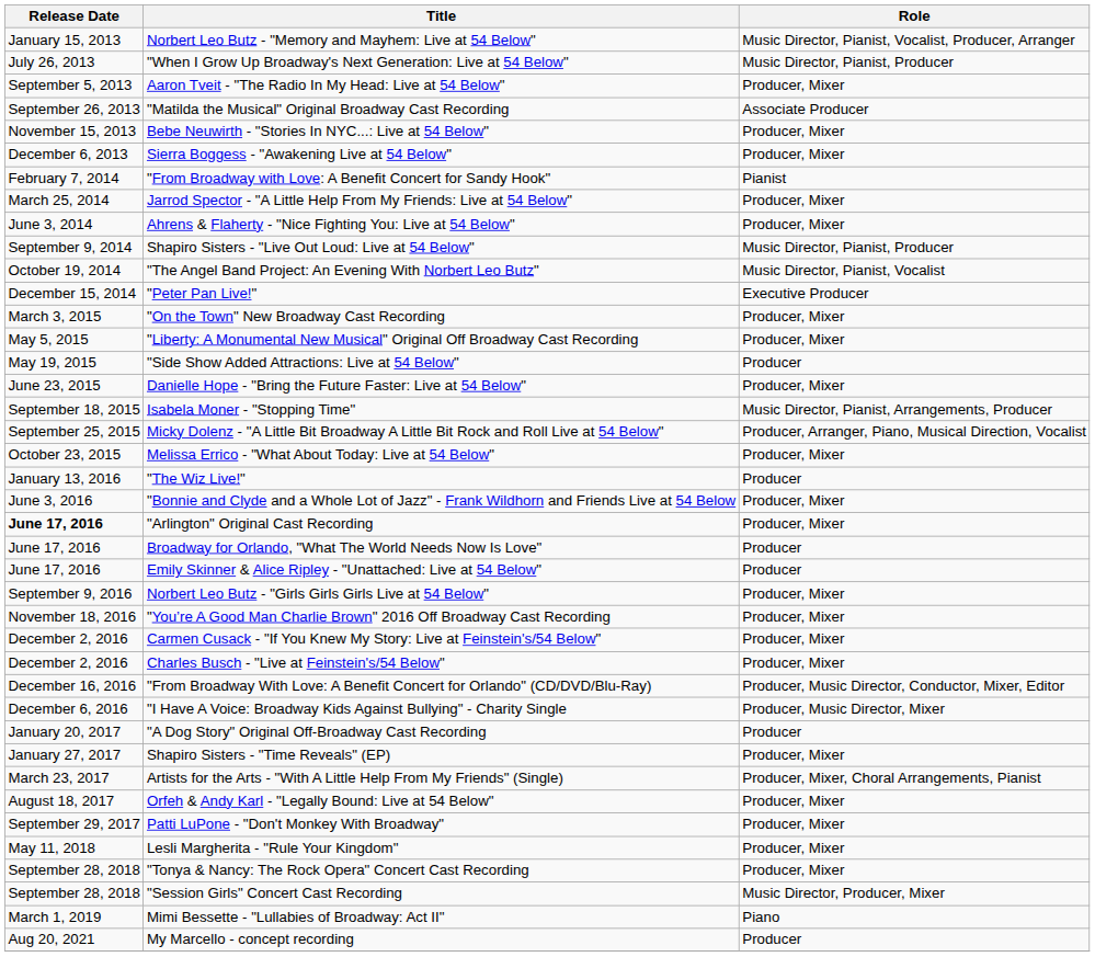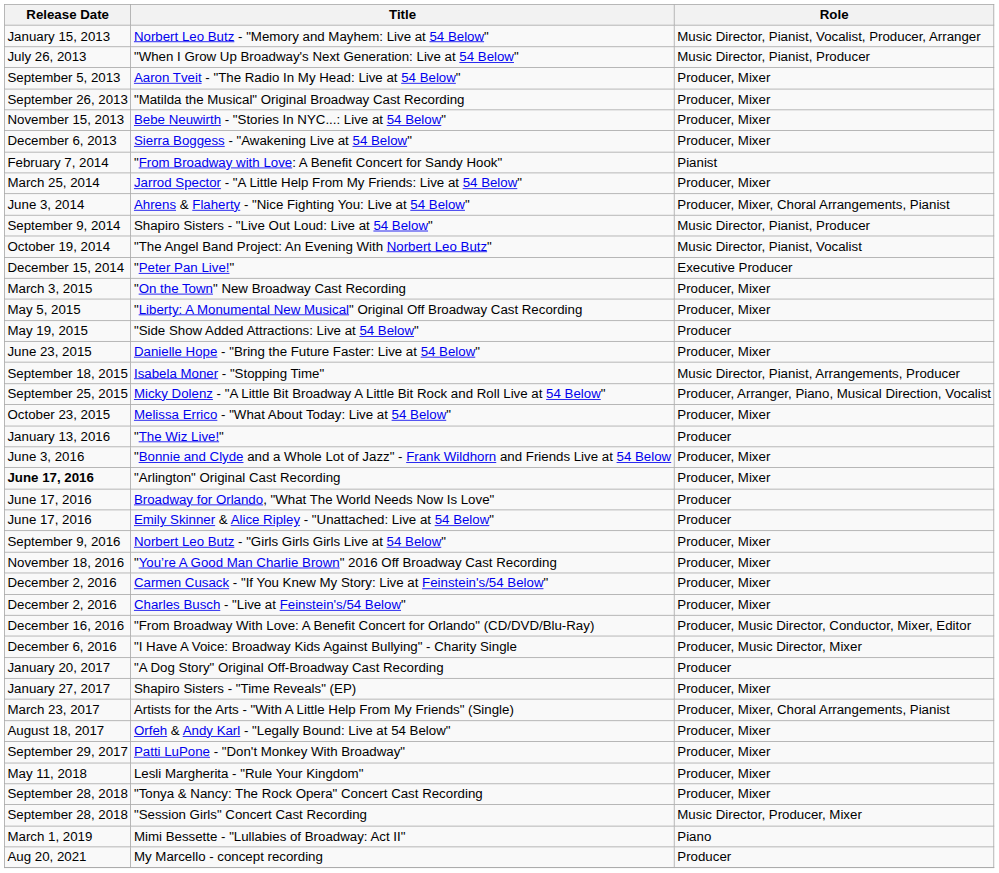 <table class="wikitable sortable">
 <tr>
 <th>Release Date</th>
 <th>Title</th>
 <th>Role</th>
 </tr>
 <tr>
 <td>January 15, 2013</td>
 <td><a href='#'>Norbert Leo Butz</a> - "Memory and Mayhem: Live at <a href='#'>54 Below</a>" </td>
 <td>Music Director, Pianist, Vocalist, Producer, Arranger</td>
 </tr>
 <tr>
 <td>July 26, 2013</td>
 <td>"When I Grow Up Broadway's Next Generation: Live at <a href='#'>54 Below</a>" </td>
 <td>Music Director, Pianist, Producer</td>
 </tr>
 <tr>
 <td>September 5, 2013</td>
 <td><a href='#'>Aaron Tveit</a> - "The Radio In My Head: Live at <a href='#'>54 Below</a>" </td>
 <td>Producer, Mixer</td>
 </tr>
 <tr>
 <td>September 26, 2013</td>
 <td>"Matilda the Musical" Original Broadway Cast Recording</td>
-<td>Associate Producer</td>
+<td>Producer, Mixer</td>
 </tr>
 <tr>
 <td>November 15, 2013</td>
 <td><a href='#'>Bebe Neuwirth</a> - "Stories In NYC...: Live at <a href='#'>54 Below</a>"</td>
 <td>Producer, Mixer</td>
 </tr>
 <tr>
 <td>December 6, 2013</td>
 <td><a href='#'>Sierra Boggess</a> - "Awakening Live at <a href='#'>54 Below</a>"</td>
 <td>Producer, Mixer</td>
 </tr>
 <tr>
 <td>February 7, 2014</td>
 <td>"<a href='#'>From Broadway with Love</a>: A Benefit Concert for Sandy Hook"</td>
 <td>Pianist</td>
 </tr>
 <tr>
 <td>March 25, 2014</td>
 <td><a href='#'>Jarrod Spector</a> - "A Little Help From My Friends: Live at <a href='#'>54 Below</a>" </td>
 <td>Producer, Mixer</td>
 </tr>
 <tr>
 <td>June 3, 2014</td>
 <td><a href='#'>Ahrens</a> & <a href='#'>Flaherty</a> - "Nice Fighting You: Live at <a href='#'>54 Below</a>"</td>
-<td>Producer, Mixer</td>
+<td>Producer, Mixer, Choral Arrangements, Pianist</td>
 </tr>
 <tr>
 <td>September 9, 2014</td>
 <td>Shapiro Sisters - "Live Out Loud: Live at <a href='#'>54 Below</a>"</td>
 <td>Music Director, Pianist, Producer</td>
 </tr>
 <tr>
 <td>October 19, 2014</td>
 <td>"The Angel Band Project: An Evening With <a href='#'>Norbert Leo Butz</a>"</td>
 <td>Music Director, Pianist, Vocalist</td>
 </tr>
 <tr>
 <td>December 15, 2014</td>
 <td>"<a href='#'>Peter Pan Live!</a>"</td>
 <td>Executive Producer</td>
 </tr>
 <tr>
 <td>March 3, 2015</td>
 <td>"<a href='#'>On the Town</a>" New Broadway Cast Recording</td>
 <td>Producer, Mixer</td>
 </tr>
 <tr>
 <td>May 5, 2015</td>
 <td>"<a href='#'>Liberty: A Monumental New Musical</a>" Original Off Broadway Cast Recording</td>
 <td>Producer, Mixer</td>
 </tr>
 <tr>
 <td>May 19, 2015</td>
 <td>"Side Show Added Attractions: Live at <a href='#'>54 Below</a>"</td>
 <td>Producer</td>
 </tr>
 <tr>
 <td>June 23, 2015</td>
 <td><a href='#'>Danielle Hope</a> - "Bring the Future Faster: Live at <a href='#'>54 Below</a>"</td>
 <td>Producer, Mixer</td>
 </tr>
 <tr>
 <td>September 18, 2015</td>
 <td><a href='#'>Isabela Moner</a> - "Stopping Time"</td>
 <td>Music Director, Pianist, Arrangements, Producer</td>
 </tr>
 <tr>
 <td>September 25, 2015</td>
 <td><a href='#'>Micky Dolenz</a> - "A Little Bit Broadway A Little Bit Rock and Roll Live at <a href='#'>54 Below</a>"</td>
 <td>Producer, Arranger, Piano, Musical Direction, Vocalist</td>
 </tr>
 <tr>
 <td>October 23, 2015</td>
 <td><a href='#'>Melissa Errico</a> - "What About Today: Live at <a href='#'>54 Below</a>"</td>
 <td>Producer, Mixer</td>
 </tr>
 <tr>
 <td>January 13, 2016</td>
 <td>"<a href='#'>The Wiz Live!</a>"</td>
 <td>Producer</td>
 </tr>
 <tr>
 <td>June 3, 2016</td>
 <td>"<a href='#'>Bonnie and Clyde</a> and a Whole Lot of Jazz" - <a href='#'>Frank Wildhorn</a> and Friends Live at <a href='#'>54 Below</a></td>
 <td>Producer, Mixer</td>
 </tr>
 <tr>
 <td><strong>June 17, 2016</strong></td>
 <td>"Arlington" Original Cast Recording</td>
 <td>Producer, Mixer</td>
 </tr>
 <tr>
 <td>June 17, 2016</td>
 <td><a href='#'>Broadway for Orlando</a>, "What The World Needs Now Is Love"</td>
 <td>Producer</td>
 </tr>
 <tr>
 <td>June 17, 2016</td>
 <td><a href='#'>Emily Skinner</a> & <a href='#'>Alice Ripley</a> - "Unattached: Live at <a href='#'>54 Below</a>" </td>
 <td>Producer</td>
 </tr>
 <tr>
 <td>September 9, 2016</td>
 <td><a href='#'>Norbert Leo Butz</a> - "Girls Girls Girls Live at <a href='#'>54 Below</a>" </td>
 <td>Producer, Mixer</td>
 </tr>
 <tr>
 <td>November 18, 2016</td>
 <td>"<a href='#'>You’re A Good Man Charlie Brown</a>" 2016 Off Broadway Cast Recording</td>
 <td>Producer, Mixer</td>
 </tr>
 <tr>
 <td>December 2, 2016</td>
 <td><a href='#'>Carmen Cusack</a> - "If You Knew My Story: Live at <a href='#'>Feinstein's/54 Below</a>" </td>
 <td>Producer, Mixer</td>
 </tr>
 <tr>
 <td>December 2, 2016</td>
 <td><a href='#'>Charles Busch</a> - "Live at <a href='#'>Feinstein's/54 Below</a>" </td>
 <td>Producer, Mixer</td>
 </tr>
 <tr>
 <td>December 16, 2016</td>
 <td>"From Broadway With Love: A Benefit Concert for Orlando" (CD/DVD/Blu-Ray)</td>
 <td>Producer, Music Director, Conductor, Mixer, Editor</td>
 </tr>
 <tr>
 <td>December 6, 2016</td>
 <td>"I Have A Voice: Broadway Kids Against Bullying"  - Charity Single</td>
 <td>Producer, Music Director, Mixer</td>
 </tr>
 <tr>
 <td>January 20, 2017</td>
 <td>"A Dog Story" Original Off-Broadway Cast Recording </td>
 <td>Producer</td>
 </tr>
 <tr>
 <td>January 27, 2017</td>
 <td>Shapiro Sisters - "Time Reveals" (EP)</td>
 <td>Producer, Mixer</td>
 </tr>
 <tr>
 <td>March 23, 2017</td>
 <td>Artists for the Arts - "With A Little Help From My Friends" (Single) </td>
 <td>Producer, Mixer, Choral Arrangements, Pianist</td>
 </tr>
 <tr>
 <td>August 18, 2017</td>
 <td><a href='#'>Orfeh</a> & <a href='#'>Andy Karl</a> - "Legally Bound: Live at 54 Below" </td>
 <td>Producer, Mixer</td>
 </tr>
 <tr>
 <td>September 29, 2017</td>
 <td><a href='#'>Patti LuPone</a> - "Don't Monkey With Broadway" </td>
 <td>Producer, Mixer</td>
 </tr>
 <tr>
 <td>May 11, 2018</td>
 <td>Lesli Margherita - "Rule Your Kingdom"</td>
 <td>Producer, Mixer</td>
 </tr>
 <tr>
 <td>September 28, 2018</td>
 <td>"Tonya & Nancy: The Rock Opera" Concert Cast Recording</td>
 <td>Producer, Mixer</td>
 </tr>
 <tr>
 <td>September 28, 2018</td>
 <td>"Session Girls" Concert Cast Recording</td>
 <td>Music Director, Producer, Mixer</td>
 </tr>
 <tr>
 <td>March 1, 2019</td>
 <td>Mimi Bessette - "Lullabies of Broadway: Act II"</td>
 <td>Piano</td>
 </tr>
 <tr>
 <td>Aug 20, 2021</td>
 <td>My Marcello - concept recording</td>
 <td>Producer</td>
 </tr>
 <tr>
 </tr>
 </table>
